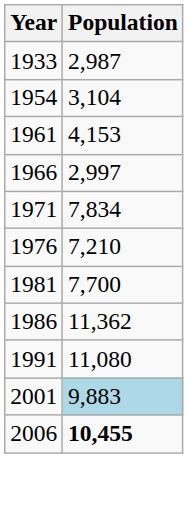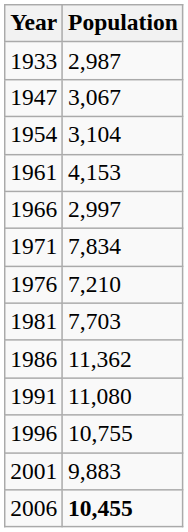 <table class="wikitable">
 <tr>
 <th>Year</th>
 <th>Population</th>
 </tr>
 <tr>
 <td>1933</td>
 <td>2,987</td>
+</tr>
+<tr>
+<td>1947</td>
+<td>3,067</td>
 </tr>
 <tr>
 <td>1954</td>
 <td>3,104</td>
 </tr>
 <tr>
 <td>1961</td>
 <td>4,153</td>
 </tr>
 <tr>
 <td>1966</td>
 <td>2,997</td>
 </tr>
 <tr>
 <td>1971</td>
 <td>7,834</td>
 </tr>
 <tr>
 <td>1976</td>
 <td>7,210</td>
 </tr>
 <tr>
 <td>1981</td>
-<td>7,700</td>
+<td>7,703</td>
 </tr>
 <tr>
 <td>1986</td>
 <td>11,362</td>
 </tr>
 <tr>
 <td>1991</td>
 <td>11,080</td>
 </tr>
 <tr>
+<td>1996</td>
+<td>10,755</td>
+</tr>
+<tr>
 <td>2001</td>
-<td style="background: lightblue;">9,883</td>
+<td>9,883</td>
 </tr>
 <tr>
 <td>2006</td>
 <td><strong>10,455</strong></td>
 </tr>
 </table>
